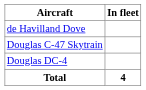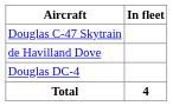 <table class="toccolours" border="1" cellpadding="3" style="border-collapse:collapse; margin:1em auto;">
 <tr>
 <th>Aircraft</th>
 <th>In fleet</th>
 </tr>
 <tr>
-<td><a href='#'>de Havilland Dove</a></td>
+<td><a href='#'>Douglas C-47 Skytrain</a></td>
 <td></td>
 </tr>
 <tr>
-<td><a href='#'>Douglas C-47 Skytrain</a></td>
+<td><a href='#'>de Havilland Dove</a></td>
 <td></td>
 </tr>
 <tr>
 <td><a href='#'>Douglas DC-4</a></td>
 <td></td>
 </tr>
 <tr>
 <th>Total</th>
 <th>4</th>
 </tr>
 </table>
